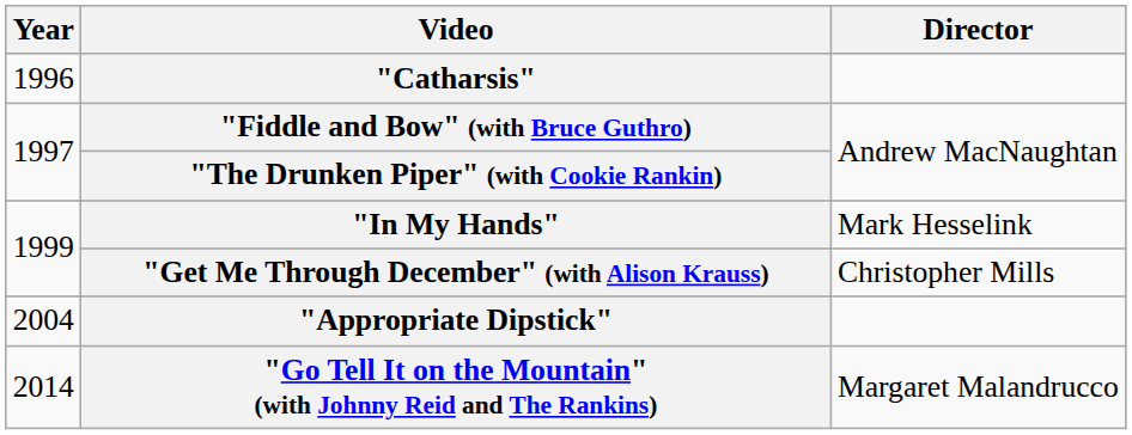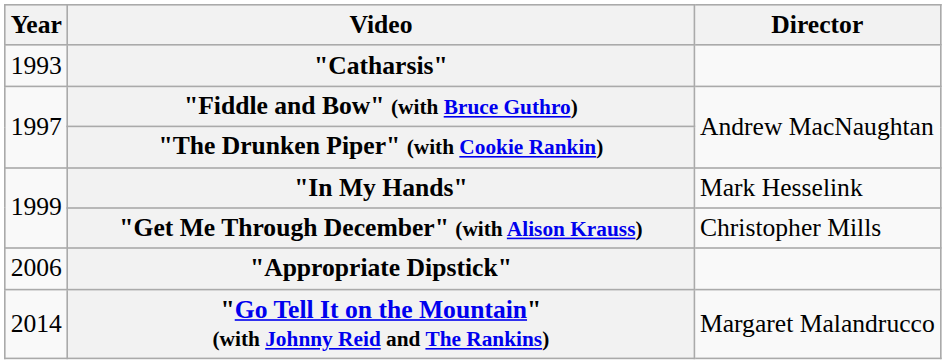 <table class="wikitable plainrowheaders">
 <tr>
 <th>Year</th>
 <th style="width:24em;">Video</th>
 <th>Director</th>
 </tr>
 <tr>
-<td>1996</td>
+<td>1993</td>
 <th scope="row">"Catharsis"</th>
 <td></td>
 </tr>
 <tr>
 <td rowspan="2">1997</td>
 <th scope="row">"Fiddle and Bow" <small>(with <a href='#'>Bruce Guthro</a>)</small></th>
 <td rowspan="2">Andrew MacNaughtan</td>
 </tr>
 <tr>
 <th scope="row">"The Drunken Piper" <small>(with <a href='#'>Cookie Rankin</a>)</small></th>
 </tr>
 <tr>
 <td rowspan="2">1999</td>
 <th scope="row">"In My Hands"</th>
 <td>Mark Hesselink</td>
 </tr>
 <tr>
 <th scope="row">"Get Me Through December" <small>(with <a href='#'>Alison Krauss</a>)</small></th>
 <td>Christopher Mills</td>
 </tr>
 <tr>
-<td>2004</td>
+<td>2006</td>
 <th scope="row">"Appropriate Dipstick"</th>
 <td></td>
 </tr>
 <tr>
 <td>2014</td>
 <th scope="row">"<a href='#'>Go Tell It on the Mountain</a>"<br><small>(with <a href='#'>Johnny Reid</a> and <a href='#'>The Rankins</a>)</small></th>
 <td>Margaret Malandrucco</td>
 </tr>
 </table>
